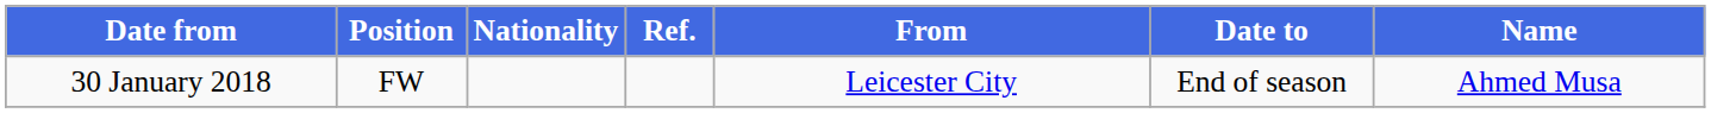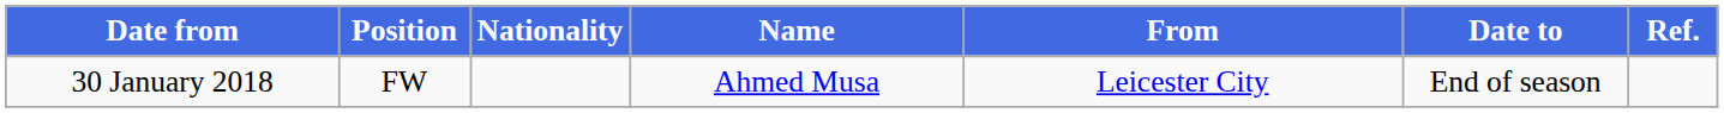 <table class="wikitable" style="text-align:center; font-size:90%; ">
 <tr>
 <th style="background:#4169E1; color:white; width:150px;">Date from</th>
 <th style="background:#4169E1; color:white; width:55px;">Position</th>
 <th style="background:#4169E1; color:white; width:55px;">Nationality</th>
-<th style="background:#4169E1; color:white; width:35px;">Ref.</th>
+<th style="background:#4169E1; color:white; width:150px;">Name</th>
 <th style="background:#4169E1; color:white; width:200px;">From</th>
 <th style="background:#4169E1; color:white; width:100px;">Date to</th>
-<th style="background:#4169E1; color:white; width:150px;">Name</th>
+<th style="background:#4169E1; color:white; width:35px;">Ref.</th>
 </tr>
 <tr>
 <td>30 January 2018</td>
 <td>FW</td>
 <td></td>
-<td></td>
+<td><a href='#'>Ahmed Musa</a></td>
 <td><a href='#'>Leicester City</a></td>
 <td>End of season</td>
-<td><a href='#'>Ahmed Musa</a></td>
+<td></td>
 </tr>
 </table>
